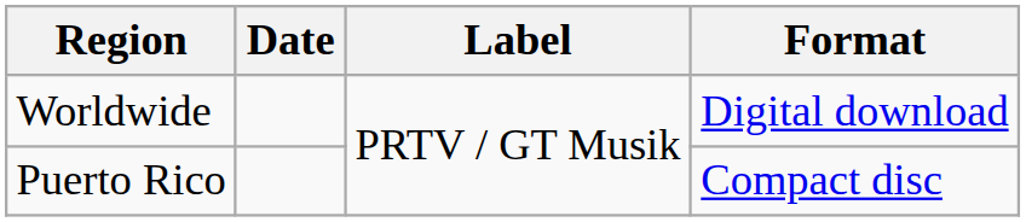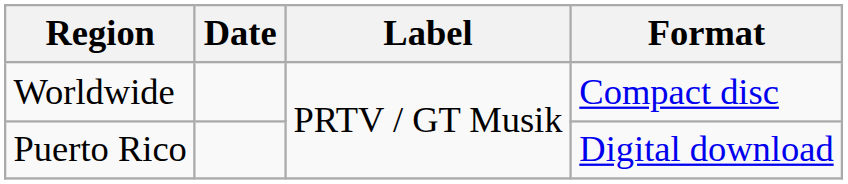 <table class="wikitable">
 <tr>
 <th>Region</th>
 <th>Date</th>
 <th>Label</th>
 <th>Format</th>
 </tr>
 <tr>
 <td>Worldwide</td>
 <td></td>
 <td rowspan="2">PRTV / GT Musik</td>
-<td><a href='#'>Digital download</a></td>
+<td><a href='#'>Compact disc</a></td>
 </tr>
 <tr>
 <td>Puerto Rico</td>
 <td></td>
-<td><a href='#'>Compact disc</a></td>
+<td><a href='#'>Digital download</a></td>
 </tr>
 </table>
